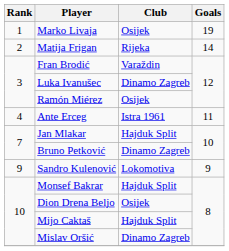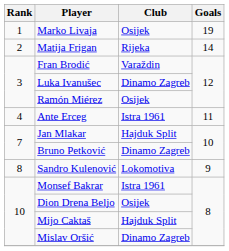 <table class="wikitable" style="text-align:center;">
 <tr>
 <th>Rank</th>
 <th>Player</th>
 <th>Club</th>
 <th>Goals</th>
 </tr>
 <tr>
 <td>1</td>
 <td align="left"> <a href='#'>Marko Livaja</a></td>
 <td align="left"><a href='#'>Osijek</a></td>
 <td>19</td>
 </tr>
 <tr>
 <td>2</td>
 <td align="left"> <a href='#'>Matija Frigan</a></td>
 <td align="left"><a href='#'>Rijeka</a></td>
 <td>14</td>
 </tr>
 <tr>
 <td rowspan="3">3</td>
 <td align="left"> <a href='#'>Fran Brodić</a></td>
 <td align="left"><a href='#'>Varaždin</a></td>
 <td rowspan="3">12</td>
 </tr>
 <tr>
 <td align="left"> <a href='#'>Luka Ivanušec</a></td>
 <td align="left"><a href='#'>Dinamo Zagreb</a></td>
 </tr>
 <tr>
 <td align="left"> <a href='#'>Ramón Miérez</a></td>
 <td align="left"><a href='#'>Osijek</a></td>
 </tr>
 <tr>
 <td>4</td>
 <td align="left"> <a href='#'>Ante Erceg</a></td>
 <td align="left"><a href='#'>Istra 1961</a></td>
 <td>11</td>
 </tr>
 <tr>
 <td rowspan="2">7</td>
 <td align="left"> <a href='#'>Jan Mlakar</a></td>
 <td align="left"><a href='#'>Hajduk Split</a></td>
 <td rowspan="2">10</td>
 </tr>
 <tr>
 <td align="left"> <a href='#'>Bruno Petković</a></td>
 <td align="left"><a href='#'>Dinamo Zagreb</a></td>
 </tr>
 <tr>
-<td>9</td>
+<td>8</td>
 <td align="left"> <a href='#'>Sandro Kulenović</a></td>
 <td align="left"><a href='#'>Lokomotiva</a></td>
 <td>9</td>
 </tr>
 <tr>
 <td rowspan="4">10</td>
 <td align="left"> <a href='#'>Monsef Bakrar</a></td>
-<td align="left"><a href='#'>Hajduk Split</a></td>
+<td align="left"><a href='#'>Istra 1961</a></td>
 <td rowspan="4">8</td>
 </tr>
 <tr>
 <td align="left"> <a href='#'>Dion Drena Beljo</a></td>
 <td align="left"><a href='#'>Osijek</a></td>
 </tr>
 <tr>
 <td align="left"> <a href='#'>Mijo Caktaš</a></td>
 <td align="left"><a href='#'>Hajduk Split</a></td>
 </tr>
 <tr>
 <td align="left"> <a href='#'>Mislav Oršić</a></td>
 <td align="left"><a href='#'>Dinamo Zagreb</a></td>
 </tr>
 <tr>
 </tr>
 </table>
